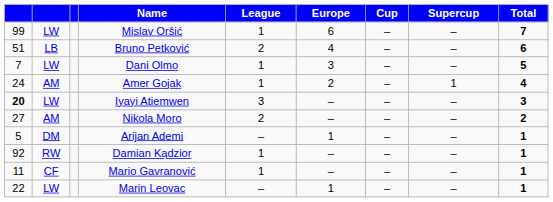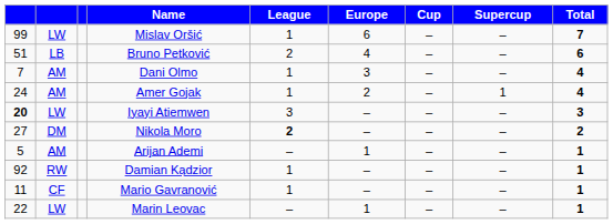 <table class="wikitable" style="text-align:center; font-size:90%; width:80%;">
 <tr>
 <th style="background:#0000ff; color:white; text-align:center;"></th>
 <th style="background:#0000ff; color:white; text-align:center;"></th>
 <th style="background:#0000ff; color:white; text-align:center;"></th>
 <th style="background:#0000ff; color:white; text-align:center;">Name</th>
 <th style="background:#0000ff; color:white; text-align:center;">League</th>
 <th style="background:#0000ff; color:white; text-align:center;">Europe</th>
 <th style="background:#0000ff; color:white; text-align:center;">Cup</th>
 <th style="background:#0000ff; color:white; text-align:center;">Supercup</th>
 <th style="background:#0000ff; color:white; text-align:center;">Total</th>
 </tr>
 <tr>
 <td>99</td>
 <td><a href='#'>LW</a></td>
 <td></td>
 <td><a href='#'>Mislav Oršić</a></td>
 <td>1</td>
 <td>6</td>
 <td>–</td>
 <td>–</td>
 <td><strong>7</strong></td>
 </tr>
 <tr>
 <td>51</td>
 <td><a href='#'>LB</a></td>
 <td></td>
 <td><a href='#'>Bruno Petković</a></td>
 <td>2</td>
 <td>4</td>
 <td>–</td>
 <td>–</td>
 <td><strong>6</strong></td>
 </tr>
 <tr>
 <td>7</td>
-<td><a href='#'>LW</a></td>
+<td><a href='#'>AM</a></td>
 <td></td>
 <td><a href='#'>Dani Olmo</a></td>
 <td>1</td>
 <td>3</td>
 <td>–</td>
 <td>–</td>
-<td><strong>5</strong></td>
+<td><strong>4</strong></td>
 </tr>
 <tr>
 <td>24</td>
 <td><a href='#'>AM</a></td>
 <td></td>
 <td><a href='#'>Amer Gojak</a></td>
 <td>1</td>
 <td>2</td>
 <td>–</td>
 <td>1</td>
 <td><strong>4</strong></td>
 </tr>
 <tr>
 <td><strong>20</strong></td>
 <td><a href='#'>LW</a></td>
 <td></td>
 <td><a href='#'>Iyayi Atiemwen</a></td>
 <td>3</td>
 <td>–</td>
 <td>–</td>
 <td>–</td>
 <td><strong>3</strong></td>
 </tr>
 <tr>
 <td>27</td>
-<td><a href='#'>AM</a></td>
+<td><a href='#'>DM</a></td>
 <td></td>
 <td><a href='#'>Nikola Moro</a></td>
-<td>2</td>
+<td><strong>2</strong></td>
 <td>–</td>
 <td>–</td>
 <td>–</td>
 <td><strong>2</strong></td>
 </tr>
 <tr>
 <td>5</td>
-<td><a href='#'>DM</a></td>
+<td><a href='#'>AM</a></td>
 <td></td>
 <td><a href='#'>Arijan Ademi</a></td>
 <td>–</td>
 <td>1</td>
 <td>–</td>
 <td>–</td>
 <td><strong>1</strong></td>
 </tr>
 <tr>
 <td>92</td>
 <td><a href='#'>RW</a></td>
 <td></td>
 <td><a href='#'>Damian Kądzior</a></td>
 <td>1</td>
 <td>–</td>
 <td>–</td>
 <td>–</td>
 <td><strong>1</strong></td>
 </tr>
 <tr>
 <td>11</td>
 <td><a href='#'>CF</a></td>
 <td></td>
 <td><a href='#'>Mario Gavranović</a></td>
 <td>1</td>
 <td>–</td>
 <td>–</td>
 <td>–</td>
 <td><strong>1</strong></td>
 </tr>
 <tr>
 <td>22</td>
 <td><a href='#'>LW</a></td>
 <td></td>
 <td><a href='#'>Marin Leovac</a></td>
 <td>–</td>
 <td>1</td>
 <td>–</td>
 <td>–</td>
 <td><strong>1</strong></td>
 </tr>
 </table>
